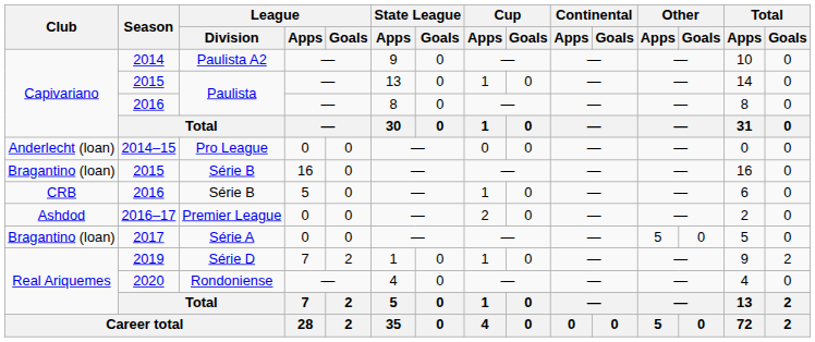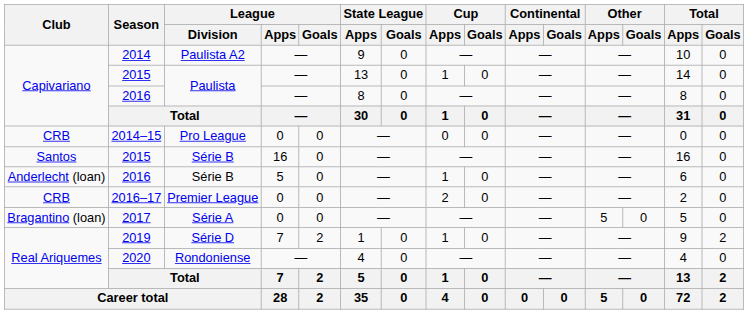 <table class="wikitable" style="text-align: center;">
 <tr>
 <th rowspan="2">Club</th>
 <th rowspan="2">Season</th>
 <th colspan="3">League</th>
 <th colspan="2">State League</th>
 <th colspan="2">Cup</th>
 <th colspan="2">Continental</th>
 <th colspan="2">Other</th>
 <th colspan="2">Total</th>
 </tr>
 <tr>
 <th>Division</th>
 <th>Apps</th>
 <th>Goals</th>
 <th>Apps</th>
 <th>Goals</th>
 <th>Apps</th>
 <th>Goals</th>
 <th>Apps</th>
 <th>Goals</th>
 <th>Apps</th>
 <th>Goals</th>
 <th>Apps</th>
 <th>Goals</th>
 </tr>
 <tr>
 <td rowspan="4" valign="center"><a href='#'>Capivariano</a></td>
 <td><a href='#'>2014</a></td>
 <td><a href='#'>Paulista A2</a></td>
 <td colspan="2">—</td>
 <td>9</td>
 <td>0</td>
 <td colspan="2">—</td>
 <td colspan="2">—</td>
 <td colspan="2">—</td>
 <td>10</td>
 <td>0</td>
 </tr>
 <tr>
 <td><a href='#'>2015</a></td>
 <td rowspan="2"><a href='#'>Paulista</a></td>
 <td colspan="2">—</td>
 <td>13</td>
 <td>0</td>
 <td>1</td>
 <td>0</td>
 <td colspan="2">—</td>
 <td colspan="2">—</td>
 <td>14</td>
 <td>0</td>
 </tr>
 <tr>
 <td><a href='#'>2016</a></td>
 <td colspan="2">—</td>
 <td>8</td>
 <td>0</td>
 <td colspan="2">—</td>
 <td colspan="2">—</td>
 <td colspan="2">—</td>
 <td>8</td>
 <td>0</td>
 </tr>
 <tr>
 <th colspan="2">Total</th>
 <th colspan="2">—</th>
 <th>30</th>
 <th>0</th>
 <th>1</th>
 <th>0</th>
 <th colspan="2">—</th>
 <th colspan="2">—</th>
 <th>31</th>
 <th>0</th>
 </tr>
 <tr>
-<td valign="center"><a href='#'>Anderlecht</a> (loan)</td>
+<td valign="center"><a href='#'>CRB</a></td>
 <td><a href='#'>2014–15</a></td>
 <td><a href='#'>Pro League</a></td>
 <td>0</td>
 <td>0</td>
 <td colspan="2">—</td>
 <td>0</td>
 <td>0</td>
 <td colspan="2">—</td>
 <td colspan="2">—</td>
 <td>0</td>
 <td>0</td>
 </tr>
 <tr>
-<td valign="center"><a href='#'>Bragantino</a> (loan)</td>
+<td valign="center"><a href='#'>Santos</a></td>
 <td><a href='#'>2015</a></td>
 <td><a href='#'>Série B</a></td>
 <td>16</td>
 <td>0</td>
 <td colspan="2">—</td>
 <td colspan="2">—</td>
 <td colspan="2">—</td>
 <td colspan="2">—</td>
 <td>16</td>
 <td>0</td>
 </tr>
 <tr>
-<td valign="center"><a href='#'>CRB</a></td>
+<td valign="center"><a href='#'>Anderlecht</a> (loan)</td>
 <td><a href='#'>2016</a></td>
 <td>Série B</td>
 <td>5</td>
 <td>0</td>
 <td colspan="2">—</td>
 <td>1</td>
 <td>0</td>
 <td colspan="2">—</td>
 <td colspan="2">—</td>
 <td>6</td>
 <td>0</td>
 </tr>
 <tr>
-<td valign="center"><a href='#'>Ashdod</a></td>
+<td valign="center"><a href='#'>CRB</a></td>
 <td><a href='#'>2016–17</a></td>
 <td><a href='#'>Premier League</a></td>
 <td>0</td>
 <td>0</td>
 <td colspan="2">—</td>
 <td>2</td>
 <td>0</td>
 <td colspan="2">—</td>
 <td colspan="2">—</td>
 <td>2</td>
 <td>0</td>
 </tr>
 <tr>
 <td valign="center"><a href='#'>Bragantino</a> (loan)</td>
 <td><a href='#'>2017</a></td>
 <td><a href='#'>Série A</a></td>
 <td>0</td>
 <td>0</td>
 <td colspan="2">—</td>
 <td colspan="2">—</td>
 <td colspan="2">—</td>
 <td>5</td>
 <td>0</td>
 <td>5</td>
 <td>0</td>
 </tr>
 <tr>
 <td rowspan="3" valign="center"><a href='#'>Real Ariquemes</a></td>
 <td><a href='#'>2019</a></td>
 <td><a href='#'>Série D</a></td>
 <td>7</td>
 <td>2</td>
 <td>1</td>
 <td>0</td>
 <td>1</td>
 <td>0</td>
 <td colspan="2">—</td>
 <td colspan="2">—</td>
 <td>9</td>
 <td>2</td>
 </tr>
 <tr>
 <td><a href='#'>2020</a></td>
 <td><a href='#'>Rondoniense</a></td>
 <td colspan="2">—</td>
 <td>4</td>
 <td>0</td>
 <td colspan="2">—</td>
 <td colspan="2">—</td>
 <td colspan="2">—</td>
 <td>4</td>
 <td>0</td>
 </tr>
 <tr>
 <th colspan="2">Total</th>
 <th>7</th>
 <th>2</th>
 <th>5</th>
 <th>0</th>
 <th>1</th>
 <th>0</th>
 <th colspan="2">—</th>
 <th colspan="2">—</th>
 <th>13</th>
 <th>2</th>
 </tr>
 <tr>
 <th colspan="3"><strong>Career total</strong></th>
 <th>28</th>
 <th>2</th>
 <th>35</th>
 <th>0</th>
 <th>4</th>
 <th>0</th>
 <th>0</th>
 <th>0</th>
 <th>5</th>
 <th>0</th>
 <th>72</th>
 <th>2</th>
 </tr>
 </table>
